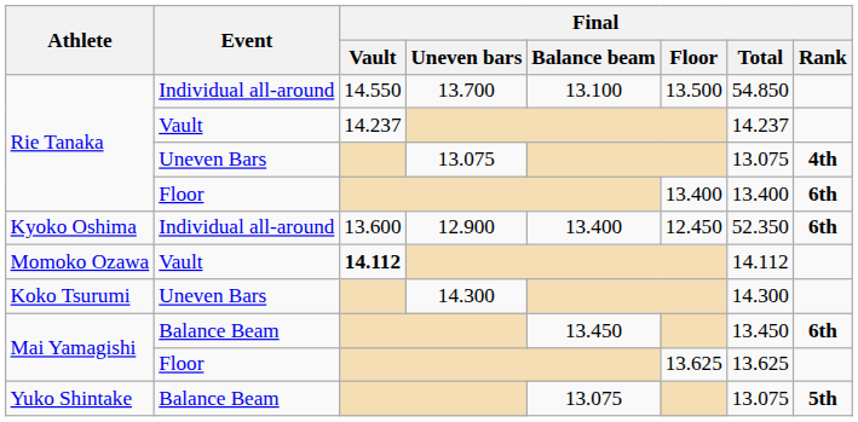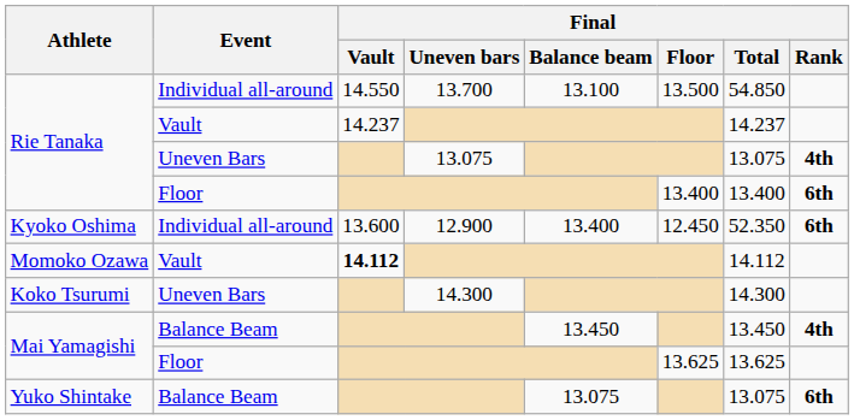 <table class=wikitable style="font-size:90%">
 <tr>
 <th rowspan=2>Athlete</th>
 <th rowspan=2>Event</th>
 <th colspan=6>Final</th>
 </tr>
 <tr>
 <th>Vault</th>
 <th>Uneven bars</th>
 <th>Balance beam</th>
 <th>Floor</th>
 <th>Total</th>
 <th>Rank</th>
 </tr>
 <tr>
 <td rowspan=4><a href='#'>Rie Tanaka</a></td>
 <td><a href='#'>Individual all-around</a></td>
 <td align="center">14.550</td>
 <td align="center">13.700</td>
 <td align="center">13.100</td>
 <td align="center">13.500</td>
 <td align="center">54.850</td>
 <td align="center"></td>
 </tr>
 <tr>
 <td><a href='#'>Vault</a></td>
 <td align=center>14.237</td>
 <td bgcolor=wheat colspan=3></td>
 <td align=center>14.237</td>
 <td align="center"></td>
 </tr>
 <tr>
 <td><a href='#'>Uneven Bars</a></td>
 <td bgcolor=wheat></td>
 <td align="center">13.075</td>
 <td bgcolor=wheat colspan=2></td>
 <td align="center">13.075</td>
 <td align="center"><strong>4th</strong></td>
 </tr>
 <tr>
 <td><a href='#'>Floor</a></td>
 <td bgcolor=wheat colspan=3></td>
 <td align="center">13.400</td>
 <td align="center">13.400</td>
 <td align="center"><strong>6th</strong></td>
 </tr>
 <tr>
 <td><a href='#'>Kyoko Oshima</a></td>
 <td><a href='#'>Individual all-around</a></td>
 <td align="center">13.600</td>
 <td align="center">12.900</td>
 <td align="center">13.400</td>
 <td align="center">12.450</td>
 <td align="center">52.350</td>
 <td align="center"><strong>6th</strong></td>
 </tr>
 <tr>
 <td><a href='#'>Momoko Ozawa</a></td>
 <td><a href='#'>Vault</a></td>
 <td align=center><strong>14.112</strong></td>
 <td bgcolor=wheat colspan=3></td>
 <td align=center>14.112</td>
 <td align="center"></td>
 </tr>
 <tr>
 <td><a href='#'>Koko Tsurumi</a></td>
 <td><a href='#'>Uneven Bars</a></td>
 <td bgcolor=wheat></td>
 <td align="center">14.300</td>
 <td bgcolor=wheat colspan=2></td>
 <td align="center">14.300</td>
 <td align="center"></td>
 </tr>
 <tr>
 <td rowspan=2><a href='#'>Mai Yamagishi</a></td>
 <td><a href='#'>Balance Beam</a></td>
 <td bgcolor=wheat colspan=2></td>
 <td align="center">13.450</td>
 <td bgcolor=wheat></td>
 <td align="center">13.450</td>
-<td align="center"><strong>6th</strong></td>
+<td align="center"><strong>4th</strong></td>
 </tr>
 <tr>
 <td><a href='#'>Floor</a></td>
 <td bgcolor=wheat colspan=3></td>
 <td align="center">13.625</td>
 <td align="center">13.625</td>
 <td align="center"></td>
 </tr>
 <tr>
 <td><a href='#'>Yuko Shintake</a></td>
 <td><a href='#'>Balance Beam</a></td>
 <td bgcolor=wheat colspan=2></td>
 <td align="center">13.075</td>
 <td bgcolor=wheat></td>
 <td align="center">13.075</td>
-<td align="center"><strong>5th</strong></td>
+<td align="center"><strong>6th</strong></td>
 </tr>
 </table>
